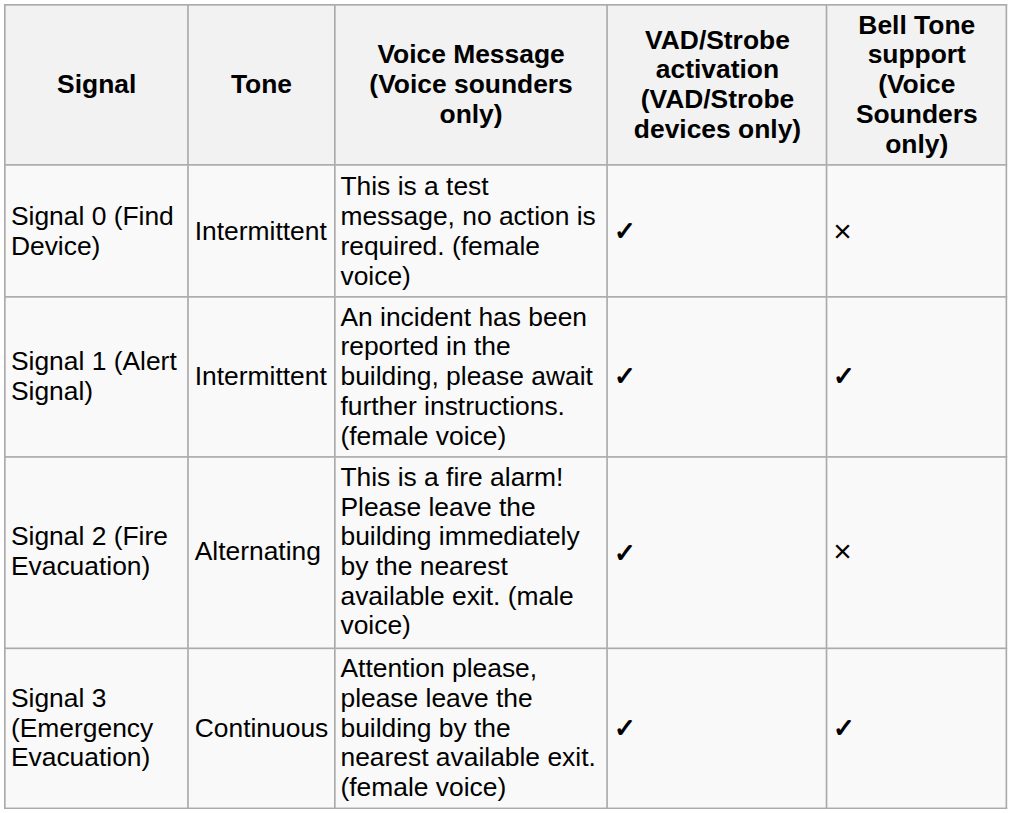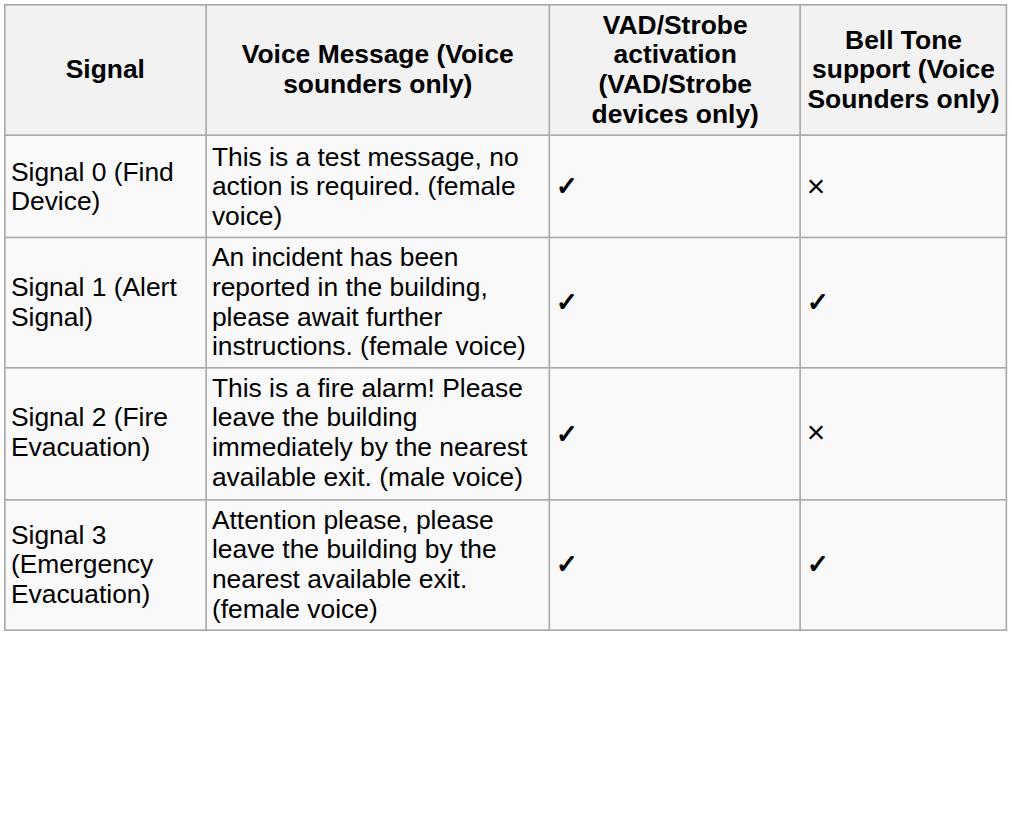 <table class="wikitable mw-collapsible">
 <tr>
 <th>Signal</th>
-<th>Tone</th>
 <th>Voice Message (Voice sounders only)</th>
 <th>VAD/Strobe activation (VAD/Strobe devices only)</th>
 <th>Bell Tone support (Voice Sounders only)</th>
 </tr>
 <tr>
 <td>Signal 0 (Find Device)</td>
-<td>Intermittent</td>
 <td>This is a test message, no action is required. (female voice)</td>
 <td><strong>✓</strong></td>
 <td><big>×</big></td>
 </tr>
 <tr>
 <td>Signal 1 (Alert Signal)</td>
-<td>Intermittent</td>
 <td>An incident has been reported in the building, please await further instructions. (female voice)</td>
 <td><strong>✓</strong></td>
 <td><strong>✓</strong></td>
 </tr>
 <tr>
 <td>Signal 2 (Fire Evacuation)</td>
-<td>Alternating</td>
 <td>This is a fire alarm! Please leave the building immediately by the nearest available exit. (male voice)</td>
 <td><strong>✓</strong></td>
 <td><big>×</big></td>
 </tr>
 <tr>
 <td>Signal 3 (Emergency Evacuation)</td>
-<td>Continuous</td>
 <td>Attention please, please leave the building by the nearest available exit. (female voice)</td>
 <td><strong>✓</strong></td>
 <td><strong>✓</strong></td>
 </tr>
 </table>
